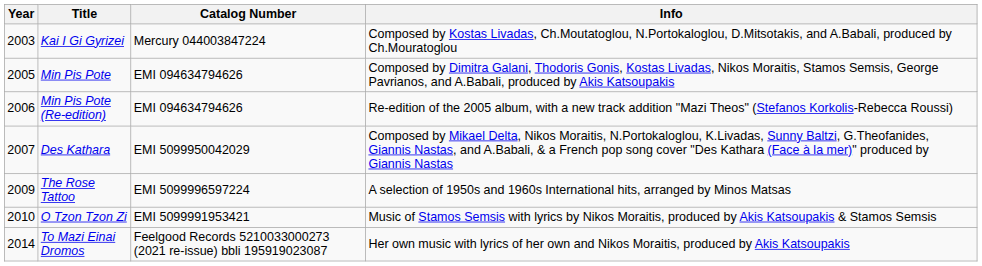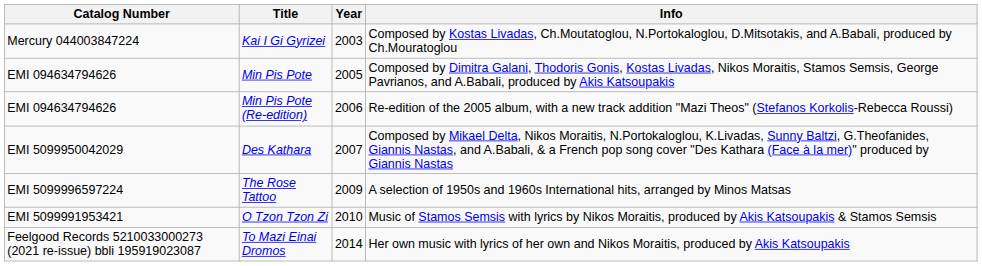 <table class="wikitable">
 <tr>
+<th>Catalog Number</th>
+<th>Title</th>
 <th>Year</th>
-<th>Title</th>
-<th>Catalog Number</th>
 <th>Info</th>
 </tr>
 <tr>
+<td>Mercury 044003847224</td>
+<td><em><a href='#'>Kai I Gi Gyrizei</a></em></td>
 <td>2003</td>
-<td><em><a href='#'>Kai I Gi Gyrizei</a></em></td>
-<td>Mercury 044003847224</td>
 <td>Composed by <a href='#'>Kostas Livadas</a>, Ch.Moutatoglou, N.Portokaloglou, D.Mitsotakis, and A.Babali, produced by Ch.Mouratoglou</td>
 </tr>
 <tr>
+<td>ΕΜΙ 094634794626</td>
+<td><em><a href='#'>Min Pis Pote</a></em></td>
 <td>2005</td>
-<td><em><a href='#'>Min Pis Pote</a></em></td>
-<td>ΕΜΙ 094634794626</td>
 <td>Composed by <a href='#'>Dimitra Galani</a>, <a href='#'>Thodoris Gonis</a>, <a href='#'>Kostas Livadas</a>, Nikos Moraitis, Stamos Semsis, George Pavrianos, and A.Babali, produced by <a href='#'>Akis Katsoupakis</a></td>
 </tr>
 <tr>
+<td>ΕΜΙ 094634794626</td>
+<td><em><a href='#'>Min Pis Pote (Re-edition)</a></em></td>
 <td>2006</td>
-<td><em><a href='#'>Min Pis Pote (Re-edition)</a></em></td>
-<td>ΕΜΙ 094634794626</td>
 <td>Re-edition of the 2005 album, with a new track addition "Mazi Theos" (<a href='#'>Stefanos Korkolis</a>-Rebecca Roussi)</td>
 </tr>
 <tr>
+<td>ΕΜΙ 5099950042029</td>
+<td><em><a href='#'>Des Kathara</a></em></td>
 <td>2007</td>
-<td><em><a href='#'>Des Kathara</a></em></td>
-<td>ΕΜΙ 5099950042029</td>
 <td>Composed by <a href='#'>Mikael Delta</a>, Nikos Moraitis, N.Portokaloglou, K.Livadas, <a href='#'>Sunny Baltzi</a>, G.Theofanides, <a href='#'>Giannis Nastas</a>, and A.Babali, & a French pop song cover "Des Kathara <a href='#'>(Face à la mer)</a>" produced by <a href='#'>Giannis Nastas</a></td>
 </tr>
 <tr>
+<td>ΕΜΙ 5099996597224</td>
+<td><em><a href='#'>The Rose Tattoo</a></em></td>
 <td>2009</td>
-<td><em><a href='#'>The Rose Tattoo</a></em></td>
-<td>ΕΜΙ 5099996597224</td>
 <td>A selection of 1950s and 1960s International hits, arranged by Minos Matsas</td>
 </tr>
 <tr>
+<td>ΕΜΙ 5099991953421</td>
+<td><em><a href='#'>O Tzon Tzon Zi</a></em></td>
 <td>2010</td>
-<td><em><a href='#'>O Tzon Tzon Zi</a></em></td>
-<td>ΕΜΙ 5099991953421</td>
 <td>Music of <a href='#'>Stamos Semsis</a> with lyrics by Nikos Moraitis, produced by <a href='#'>Akis Katsoupakis</a> & Stamos Semsis</td>
 </tr>
 <tr>
+<td>Feelgood Records 5210033000273 (2021 re-issue) bbli 195919023087</td>
+<td><em><a href='#'>To Mazi Einai Dromos</a></em></td>
 <td>2014</td>
-<td><em><a href='#'>To Mazi Einai Dromos</a></em></td>
-<td>Feelgood Records 5210033000273 (2021 re-issue) bbli 195919023087</td>
 <td>Her own music with lyrics of her own and Nikos Moraitis, produced by <a href='#'>Akis Katsoupakis</a></td>
 </tr>
 </table>
